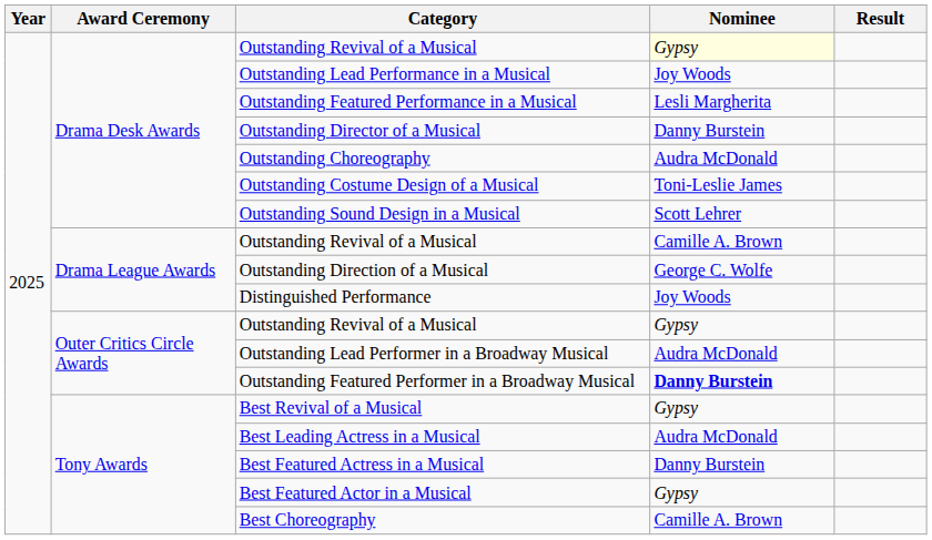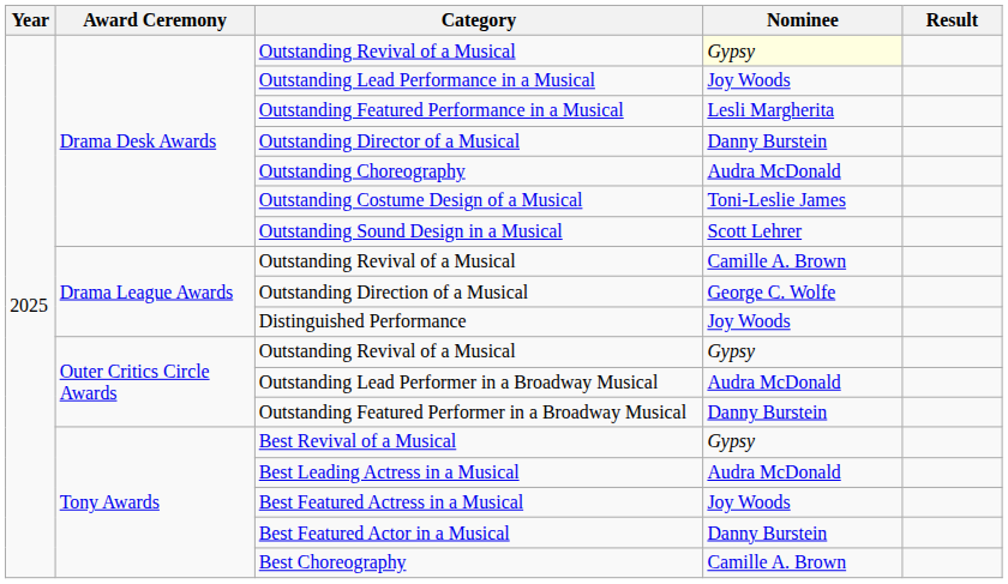 <table class="wikitable" width="95%">
 <tr>
 <th width="5%">Year</th>
 <th width="20%">Award Ceremony</th>
 <th width="45%">Category</th>
 <th width="20%">Nominee</th>
 <th width="10%">Result</th>
 </tr>
 <tr>
 <td rowspan="18">2025</td>
 <td rowspan="7"><a href='#'>Drama Desk Awards</a></td>
 <td><a href='#'>Outstanding Revival of a Musical</a></td>
 <td style="background: lightyellow;"><em>Gypsy</em></td>
 <td></td>
 </tr>
 <tr>
 <td><a href='#'>Outstanding Lead Performance in a Musical</a></td>
 <td><a href='#'>Joy Woods</a></td>
 <td></td>
 </tr>
 <tr>
 <td><a href='#'>Outstanding Featured Performance in a Musical</a></td>
 <td><a href='#'>Lesli Margherita</a></td>
 <td></td>
 </tr>
 <tr>
 <td><a href='#'>Outstanding Director of a Musical</a></td>
 <td><a href='#'>Danny Burstein</a></td>
 <td></td>
 </tr>
 <tr>
 <td><a href='#'>Outstanding Choreography</a></td>
 <td><a href='#'>Audra McDonald</a></td>
 <td></td>
 </tr>
 <tr>
 <td><a href='#'>Outstanding Costume Design of a Musical</a></td>
 <td><a href='#'>Toni-Leslie James</a></td>
 <td></td>
 </tr>
 <tr>
 <td><a href='#'>Outstanding Sound Design in a Musical</a></td>
 <td><a href='#'>Scott Lehrer</a></td>
 <td></td>
 </tr>
 <tr>
 <td rowspan="3"><a href='#'>Drama League Awards</a></td>
 <td>Outstanding Revival of a Musical</td>
 <td><a href='#'>Camille A. Brown</a></td>
 <td></td>
 </tr>
 <tr>
 <td>Outstanding Direction of a Musical</td>
 <td><a href='#'>George C. Wolfe</a></td>
 <td></td>
 </tr>
 <tr>
 <td>Distinguished Performance</td>
 <td><a href='#'>Joy Woods</a></td>
 <td></td>
 </tr>
 <tr>
 <td rowspan="3"><a href='#'>Outer Critics Circle Awards</a></td>
 <td>Outstanding Revival of a Musical</td>
 <td><em>Gypsy</em></td>
 <td></td>
 </tr>
 <tr>
 <td>Outstanding Lead Performer in a Broadway Musical</td>
 <td><a href='#'>Audra McDonald</a></td>
 <td></td>
 </tr>
 <tr>
 <td>Outstanding Featured Performer in a Broadway Musical</td>
-<td><strong><a href='#'>Danny Burstein</a></strong></td>
+<td><a href='#'>Danny Burstein</a></td>
 <td></td>
 </tr>
 <tr>
 <td rowspan="5"><a href='#'>Tony Awards</a></td>
 <td><a href='#'>Best Revival of a Musical</a></td>
 <td><em>Gypsy</em></td>
 <td></td>
 </tr>
 <tr>
 <td><a href='#'>Best Leading Actress in a Musical</a></td>
 <td><a href='#'>Audra McDonald</a></td>
 <td></td>
 </tr>
 <tr>
 <td><a href='#'>Best Featured Actress in a Musical</a></td>
-<td><a href='#'>Danny Burstein</a></td>
+<td><a href='#'>Joy Woods</a></td>
 <td></td>
 </tr>
 <tr>
 <td><a href='#'>Best Featured Actor in a Musical</a></td>
-<td><em>Gypsy</em></td>
+<td><a href='#'>Danny Burstein</a></td>
 <td></td>
 </tr>
 <tr>
 <td><a href='#'>Best Choreography</a></td>
 <td><a href='#'>Camille A. Brown</a></td>
 <td></td>
 </tr>
 </table>
